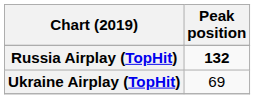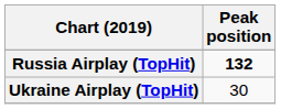 <table class="wikitable sortable plainrowheaders" style="text-align:center">
 <tr>
 <th scope="col">Chart (2019)</th>
 <th scope="col">Peak<br>position</th>
 </tr>
 <tr>
 </tr>
 <tr>
 <th scope="row">Russia Airplay (<a href='#'>TopHit</a>)</th>
 <td><strong>132</strong></td>
 </tr>
 <tr>
 <th scope="row">Ukraine Airplay (<a href='#'>TopHit</a>)</th>
-<td>69</td>
+<td>30</td>
 </tr>
 <tr>
 </tr>
 </table>
